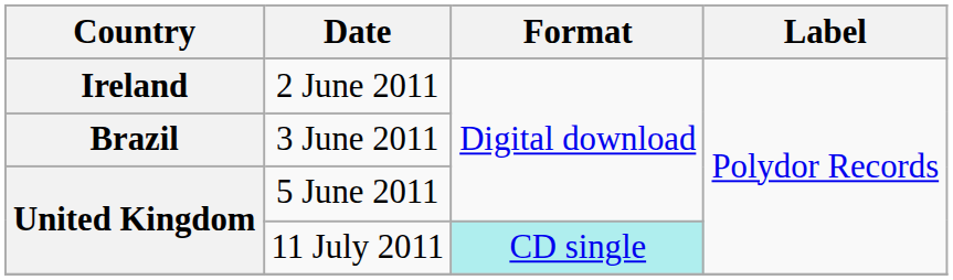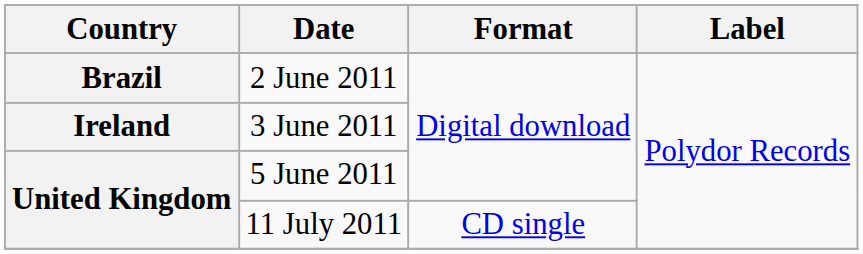 <table class="wikitable plainrowheaders" style="text-align:center;">
 <tr>
 <th scope="col">Country</th>
 <th scope="col">Date</th>
 <th scope="col">Format</th>
 <th scope="col">Label</th>
 </tr>
 <tr>
-<th scope="row">Ireland</th>
+<th scope="row">Brazil</th>
 <td>2 June 2011</td>
 <td rowspan="3"><a href='#'>Digital download</a></td>
 <td rowspan="4"><a href='#'>Polydor Records</a></td>
 </tr>
 <tr>
-<th scope="row">Brazil</th>
+<th scope="row">Ireland</th>
 <td>3 June 2011</td>
 </tr>
 <tr>
 <th scope="row" rowspan="2">United Kingdom</th>
 <td>5 June 2011</td>
 </tr>
 <tr>
 <td>11 July 2011</td>
-<td rowspan="1" style="background: paleturquoise;"><a href='#'>CD single</a></td>
+<td rowspan="1"><a href='#'>CD single</a></td>
 </tr>
 <tr>
 </tr>
 </table>
